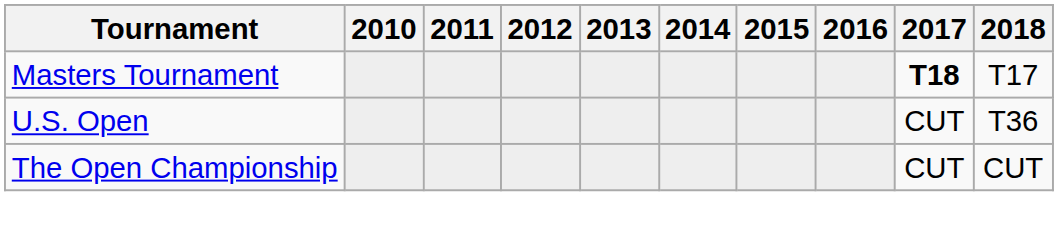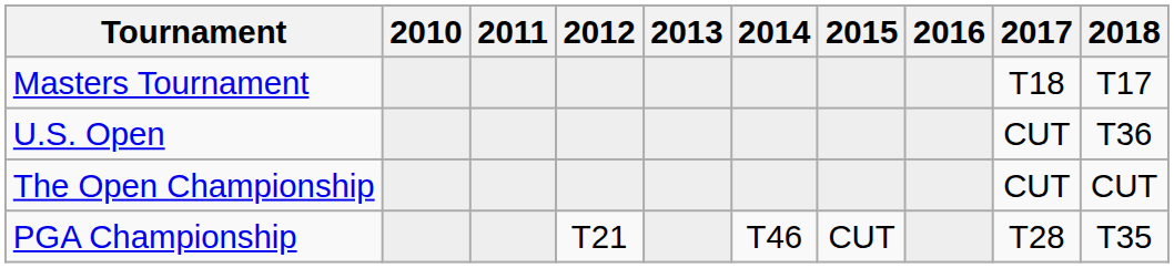 <table class="wikitable" style="font-size:95%;text-align:center;">
 <tr>
 <th>Tournament</th>
 <th>2010</th>
 <th>2011</th>
 <th>2012</th>
 <th>2013</th>
 <th>2014</th>
 <th>2015</th>
 <th>2016</th>
 <th>2017</th>
 <th>2018</th>
 </tr>
 <tr>
 <td align=left><a href='#'>Masters Tournament</a></td>
 <td style="background:#eeeeee;"></td>
 <td style="background:#eeeeee;"></td>
 <td style="background:#eeeeee;"></td>
 <td style="background:#eeeeee;"></td>
 <td style="background:#eeeeee;"></td>
 <td style="background:#eeeeee;"></td>
 <td style="background:#eeeeee;"></td>
-<td><strong>T18</strong></td>
+<td>T18</td>
 <td>T17</td>
 </tr>
 <tr>
 <td align=left><a href='#'>U.S. Open</a></td>
 <td style="background:#eeeeee;"></td>
 <td style="background:#eeeeee;"></td>
 <td style="background:#eeeeee;"></td>
 <td style="background:#eeeeee;"></td>
 <td style="background:#eeeeee;"></td>
 <td style="background:#eeeeee;"></td>
 <td style="background:#eeeeee;"></td>
 <td>CUT</td>
 <td>T36</td>
 </tr>
 <tr>
 <td align=left><a href='#'>The Open Championship</a></td>
 <td style="background:#eeeeee;"></td>
 <td style="background:#eeeeee;"></td>
 <td style="background:#eeeeee;"></td>
 <td style="background:#eeeeee;"></td>
 <td style="background:#eeeeee;"></td>
 <td style="background:#eeeeee;"></td>
 <td style="background:#eeeeee;"></td>
 <td>CUT</td>
 <td>CUT</td>
 </tr>
+<tr>
+<td align=left><a href='#'>PGA Championship</a></td>
+<td style="background:#eeeeee;"></td>
+<td style="background:#eeeeee;"></td>
+<td>T21</td>
+<td style="background:#eeeeee;"></td>
+<td>T46</td>
+<td>CUT</td>
+<td style="background:#eeeeee;"></td>
+<td>T28</td>
+<td>T35</td>
+</tr>
 </table>
